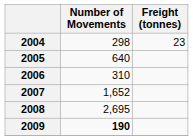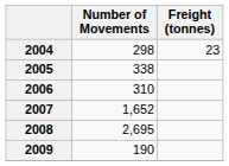 <table class="wikitable" style="text-align:right; margin:auto;">
 <tr>
 <th style="width:75px"></th>
 <th style="width:100px">Number of Movements</th>
 <th style="width:75px">Freight (tonnes)</th>
 </tr>
 <tr>
 <th>2004</th>
 <td>298</td>
 <td>23</td>
 </tr>
 <tr>
 <th>2005</th>
-<td>640</td>
+<td>338</td>
 <td></td>
 </tr>
 <tr>
 <th>2006</th>
 <td>310</td>
 <td></td>
 </tr>
 <tr>
 <th>2007</th>
 <td>1,652</td>
 <td></td>
 </tr>
 <tr>
 <th>2008</th>
 <td>2,695</td>
 <td></td>
 </tr>
 <tr>
 <th>2009</th>
-<td><strong>190</strong></td>
+<td>190</td>
 <td></td>
 </tr>
 <tr>
 </tr>
 </table>
